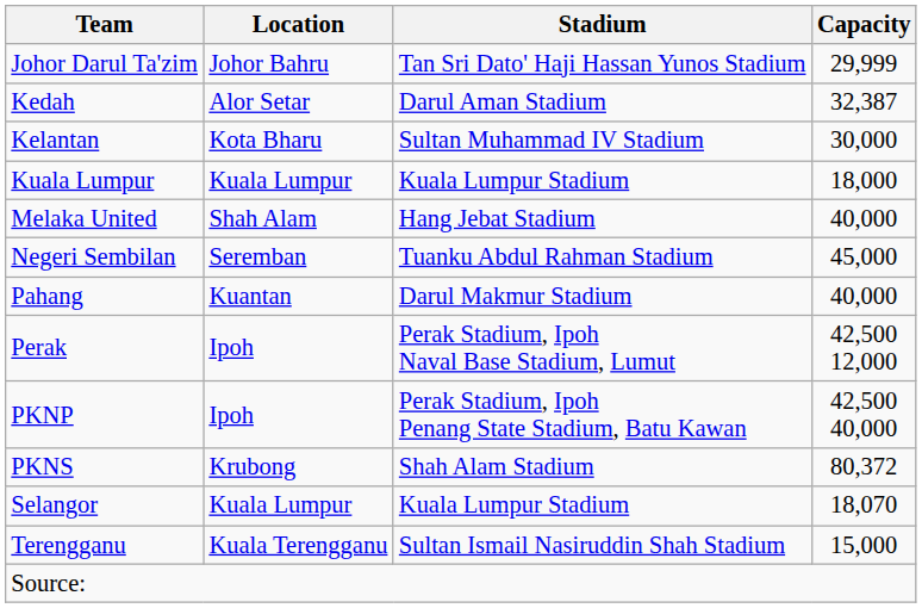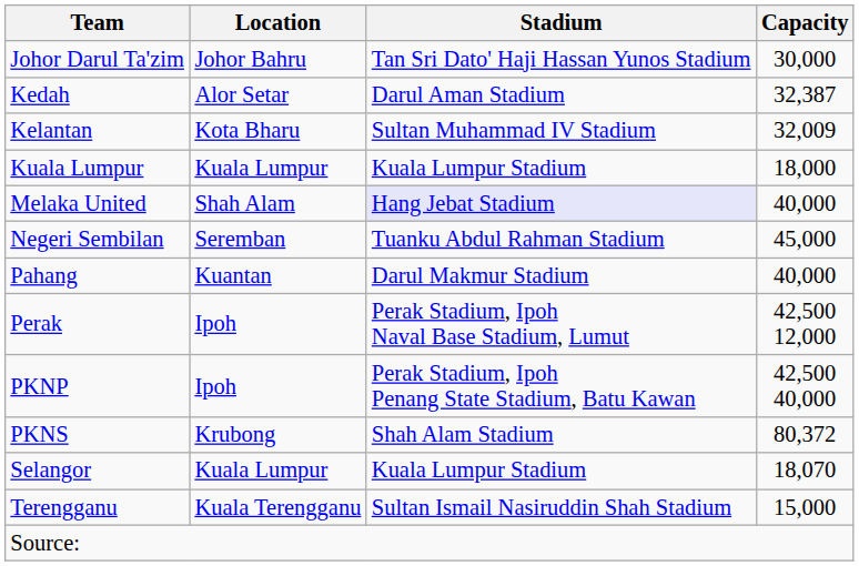 <table class="wikitable sortable">
 <tr>
 <th>Team</th>
 <th>Location</th>
 <th>Stadium</th>
 <th>Capacity</th>
 </tr>
 <tr>
 <td><a href='#'>Johor Darul Ta'zim</a></td>
 <td><a href='#'>Johor Bahru</a></td>
 <td><a href='#'>Tan Sri Dato' Haji Hassan Yunos Stadium</a></td>
-<td align="center">29,999</td>
+<td align="center">30,000</td>
 </tr>
 <tr>
 <td><a href='#'>Kedah</a></td>
 <td><a href='#'>Alor Setar</a></td>
 <td><a href='#'>Darul Aman Stadium</a></td>
 <td align="center">32,387</td>
 </tr>
 <tr>
 <td><a href='#'>Kelantan</a></td>
 <td><a href='#'>Kota Bharu</a></td>
 <td><a href='#'>Sultan Muhammad IV Stadium</a></td>
-<td align="center">30,000</td>
+<td align="center">32,009</td>
 </tr>
 <tr>
 <td><a href='#'>Kuala Lumpur</a></td>
 <td><a href='#'>Kuala Lumpur</a></td>
 <td><a href='#'>Kuala Lumpur Stadium</a></td>
 <td align="center">18,000</td>
 </tr>
 <tr>
 <td><a href='#'>Melaka United</a></td>
 <td><a href='#'>Shah Alam</a></td>
-<td><a href='#'>Hang Jebat Stadium</a></td>
+<td style="background: lavender;"><a href='#'>Hang Jebat Stadium</a></td>
 <td align="center">40,000</td>
 </tr>
 <tr>
 <td><a href='#'>Negeri Sembilan</a></td>
 <td><a href='#'>Seremban</a></td>
 <td><a href='#'>Tuanku Abdul Rahman Stadium</a></td>
 <td align=center>45,000</td>
 </tr>
 <tr>
 <td><a href='#'>Pahang</a></td>
 <td><a href='#'>Kuantan</a></td>
 <td><a href='#'>Darul Makmur Stadium</a></td>
 <td align="center">40,000</td>
 </tr>
 <tr>
 <td><a href='#'>Perak</a></td>
 <td><a href='#'>Ipoh</a></td>
 <td><a href='#'>Perak Stadium</a>, <a href='#'>Ipoh</a><br><a href='#'>Naval Base Stadium</a>, <a href='#'>Lumut</a></td>
 <td align="center">42,500<br>12,000</td>
 </tr>
 <tr>
 <td><a href='#'>PKNP</a></td>
 <td><a href='#'>Ipoh</a></td>
 <td><a href='#'>Perak Stadium</a>, <a href='#'>Ipoh</a><br><a href='#'>Penang State Stadium</a>, <a href='#'>Batu Kawan</a></td>
 <td align=center>42,500<br>40,000</td>
 </tr>
 <tr>
 <td><a href='#'>PKNS</a></td>
 <td><a href='#'>Krubong</a></td>
 <td><a href='#'>Shah Alam Stadium</a></td>
 <td align="center">80,372</td>
 </tr>
 <tr>
 <td><a href='#'>Selangor</a></td>
 <td><a href='#'>Kuala Lumpur</a></td>
 <td><a href='#'>Kuala Lumpur Stadium</a></td>
 <td align="center">18,070</td>
 </tr>
 <tr>
 <td><a href='#'>Terengganu</a></td>
 <td><a href='#'>Kuala Terengganu</a></td>
 <td><a href='#'>Sultan Ismail Nasiruddin Shah Stadium</a></td>
 <td align="center">15,000</td>
 </tr>
 <tr class="sortbottom">
 <td colspan="4">Source:</td>
 </tr>
 </table>
